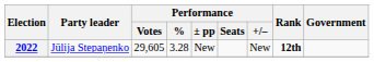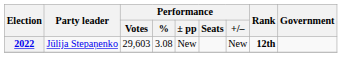 <table class=wikitable style=text-align:right>
 <tr>
 <th rowspan=2>Election</th>
 <th rowspan=2>Party leader</th>
 <th colspan=5>Performance</th>
 <th rowspan=2>Rank</th>
 <th rowspan=2>Government</th>
 </tr>
 <tr>
 <th>Votes</th>
 <th>%</th>
 <th>± pp</th>
 <th>Seats</th>
 <th>+/–</th>
 </tr>
 <tr>
 <th><a href='#'>2022</a></th>
 <td align=left><a href='#'>Jūlija Stepaņenko</a></td>
-<td>29,605</td>
-<td>3.28</td>
+<td>29,603</td>
+<td>3.08</td>
 <td>New</td>
 <td></td>
 <td>New</td>
 <td><strong>12th</strong></td>
 <td></td>
 </tr>
 <tr>
 </tr>
 </table>
